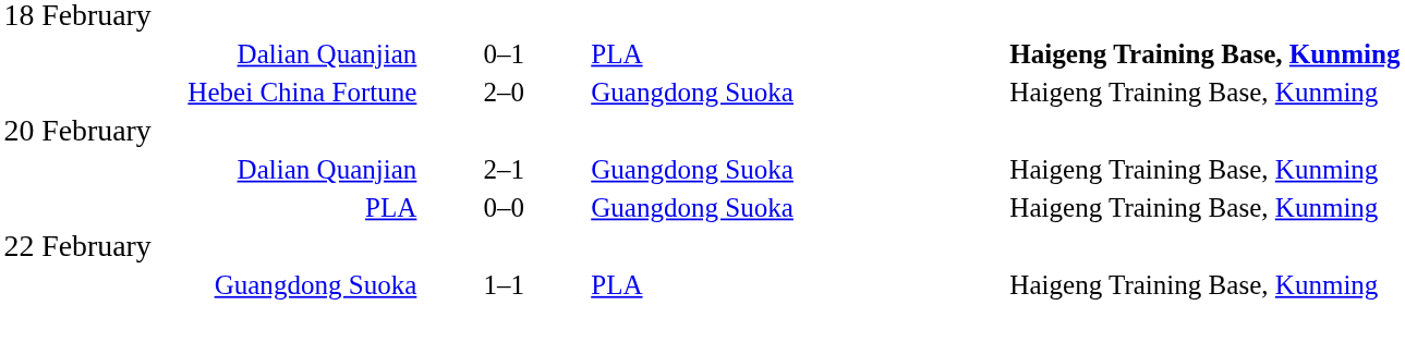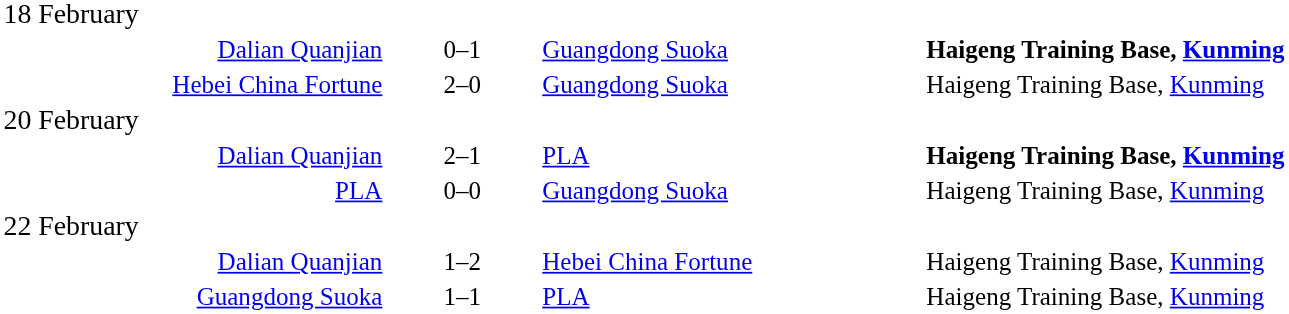 <table style="width:100%" cellspacing="1">
 <tr>
 <th width=25%></th>
 <th width=10%></th>
 <th width=25%></th>
 </tr>
 <tr>
 <td>18 February</td>
 </tr>
 <tr style=font-size:90%>
 <td align=right><a href='#'>Dalian Quanjian</a></td>
 <td align=center>0–1</td>
-<td><a href='#'>PLA</a></td>
+<td><a href='#'>Guangdong Suoka</a></td>
 <td><strong>Haigeng Training Base, <a href='#'>Kunming</a></strong></td>
 </tr>
 <tr style=font-size:90%>
 <td align=right><a href='#'>Hebei China Fortune</a></td>
 <td align=center>2–0</td>
 <td><a href='#'>Guangdong Suoka</a></td>
 <td>Haigeng Training Base, <a href='#'>Kunming</a></td>
 </tr>
 <tr>
 <td>20 February</td>
 </tr>
 <tr style=font-size:90%>
 <td align=right><a href='#'>Dalian Quanjian</a></td>
 <td align=center>2–1</td>
-<td><a href='#'>Guangdong Suoka</a></td>
-<td>Haigeng Training Base, <a href='#'>Kunming</a></td>
+<td><a href='#'>PLA</a></td>
+<td><strong>Haigeng Training Base, <a href='#'>Kunming</a></strong></td>
 </tr>
 <tr style=font-size:90%>
 <td align=right><a href='#'>PLA</a></td>
 <td align=center>0–0</td>
 <td><a href='#'>Guangdong Suoka</a></td>
 <td>Haigeng Training Base, <a href='#'>Kunming</a></td>
 </tr>
 <tr>
 <td>22 February</td>
 </tr>
 <tr style=font-size:90%>
+<td align=right><a href='#'>Dalian Quanjian</a></td>
+<td align=center>1–2</td>
+<td><a href='#'>Hebei China Fortune</a></td>
+<td>Haigeng Training Base, <a href='#'>Kunming</a></td>
+</tr>
+<tr style=font-size:90%>
 <td align=right><a href='#'>Guangdong Suoka</a></td>
 <td align=center>1–1</td>
 <td><a href='#'>PLA</a></td>
 <td>Haigeng Training Base, <a href='#'>Kunming</a></td>
 </tr>
 </table>
